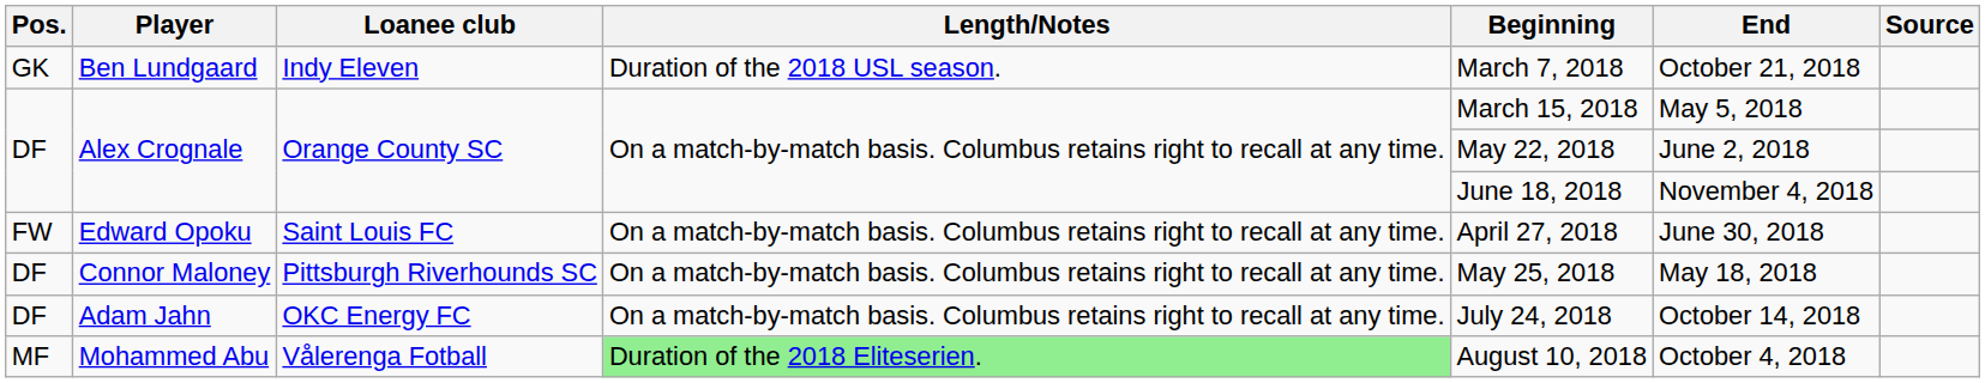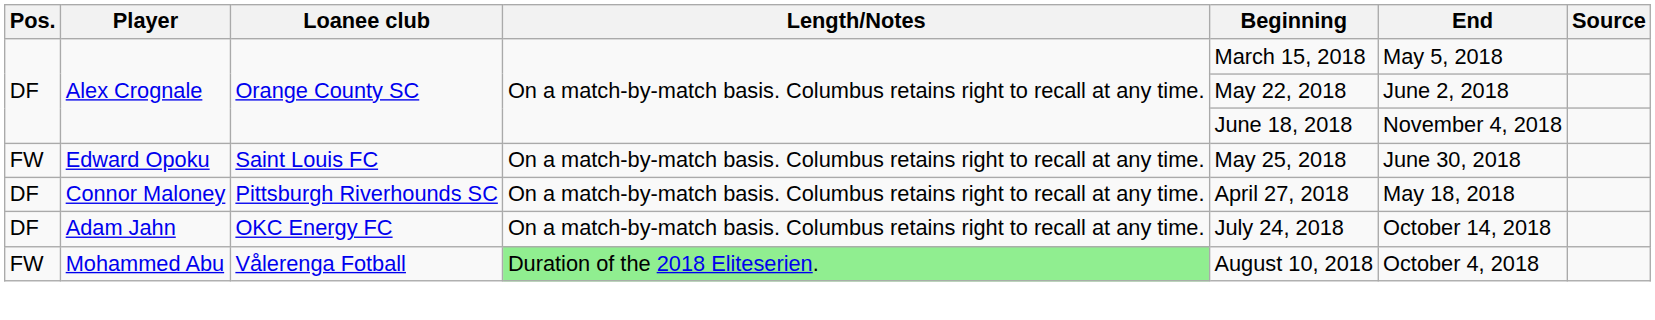 <table class="wikitable sortable" style="text-align: left">
 <tr>
 <th><strong>Pos.</strong></th>
 <th><strong>Player</strong></th>
 <th><strong>Loanee club</strong></th>
 <th><strong>Length/Notes</strong></th>
 <th><strong>Beginning</strong></th>
 <th><strong>End</strong></th>
 <th><strong>Source</strong></th>
-</tr>
-<tr>
-<td>GK</td>
-<td> <a href='#'>Ben Lundgaard</a></td>
-<td> <a href='#'>Indy Eleven</a></td>
-<td>Duration of the <a href='#'>2018 USL season</a>.</td>
-<td>March 7, 2018</td>
-<td>October 21, 2018</td>
-<td align=center></td>
 </tr>
 <tr>
 <td rowspan=3>DF</td>
 <td rowspan=3> <a href='#'>Alex Crognale</a></td>
 <td rowspan=3> <a href='#'>Orange County SC</a></td>
 <td rowspan=3>On a match-by-match basis. Columbus retains right to recall at any time.</td>
 <td>March 15, 2018</td>
 <td>May 5, 2018</td>
 <td align=center></td>
 </tr>
 <tr>
 <td>May 22, 2018</td>
 <td>June 2, 2018</td>
 <td align=center></td>
 </tr>
 <tr>
 <td>June 18, 2018</td>
 <td>November 4, 2018</td>
 <td align=center></td>
 </tr>
 <tr>
 <td>FW</td>
 <td> <a href='#'>Edward Opoku</a></td>
 <td> <a href='#'>Saint Louis FC</a></td>
 <td>On a match-by-match basis. Columbus retains right to recall at any time.</td>
-<td>April 27, 2018</td>
+<td>May 25, 2018</td>
 <td>June 30, 2018</td>
 <td align=center></td>
 </tr>
 <tr>
 <td>DF</td>
 <td> <a href='#'>Connor Maloney</a></td>
 <td> <a href='#'>Pittsburgh Riverhounds SC</a></td>
 <td>On a match-by-match basis. Columbus retains right to recall at any time.</td>
-<td>May 25, 2018</td>
+<td>April 27, 2018</td>
 <td>May 18, 2018</td>
 <td align=center></td>
 </tr>
 <tr>
 <td>DF</td>
 <td> <a href='#'>Adam Jahn</a></td>
 <td> <a href='#'>OKC Energy FC</a></td>
 <td>On a match-by-match basis. Columbus retains right to recall at any time.</td>
 <td>July 24, 2018</td>
 <td>October 14, 2018</td>
 <td align=center></td>
 </tr>
 <tr>
-<td>MF</td>
+<td>FW</td>
 <td> <a href='#'>Mohammed Abu</a></td>
 <td> <a href='#'>Vålerenga Fotball</a></td>
 <td style="background: lightgreen;">Duration of the <a href='#'>2018 Eliteserien</a>.</td>
 <td>August 10, 2018</td>
 <td>October 4, 2018</td>
 <td align=center></td>
 </tr>
 </table>
